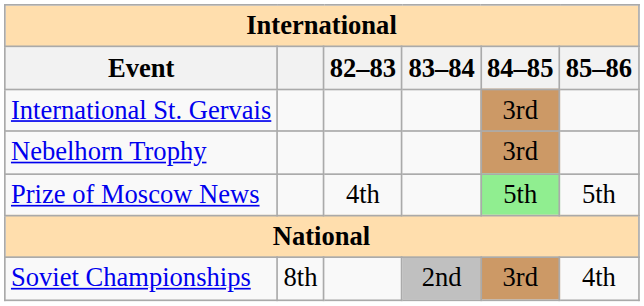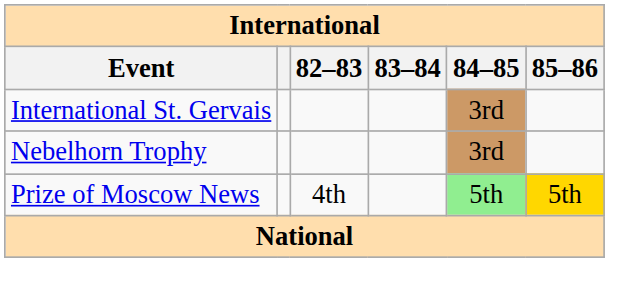 <table class="wikitable" style="text-align:center">
 <tr>
 <th style="background-color: #ffdead; " colspan=6 align=center>International</th>
 </tr>
 <tr>
 <th>Event</th>
 <th></th>
 <th>82–83</th>
 <th>83–84</th>
 <th>84–85</th>
 <th>85–86</th>
 </tr>
 <tr>
 <td align=left><a href='#'>International St. Gervais</a></td>
 <td></td>
 <td></td>
 <td></td>
 <td bgcolor=cc9966>3rd</td>
 <td></td>
 </tr>
 <tr>
 <td align=left><a href='#'>Nebelhorn Trophy</a></td>
 <td></td>
 <td></td>
 <td></td>
 <td bgcolor=cc9966>3rd</td>
 <td></td>
 </tr>
 <tr>
 <td align=left><a href='#'>Prize of Moscow News</a></td>
 <td></td>
 <td>4th</td>
 <td></td>
 <td style="background: lightgreen;">5th</td>
-<td>5th</td>
+<td style="background: gold;">5th</td>
 </tr>
 <tr>
 <th style="background-color: #ffdead; " colspan=6 align=center>National</th>
 </tr>
-<tr>
-<td align=left><a href='#'>Soviet Championships</a></td>
-<td>8th</td>
-<td></td>
-<td bgcolor=silver>2nd</td>
-<td bgcolor=cc9966>3rd</td>
-<td>4th</td>
-</tr>
 </table>
